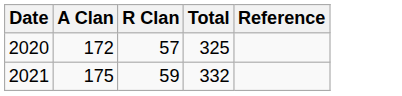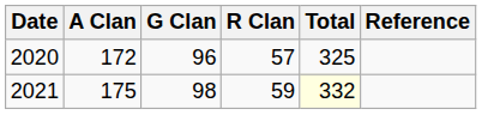 <table class="wikitable" style="text-align: right">
 <tr>
 <th scope="col">Date</th>
 <th scope="col">A Clan</th>
+<th scope="col">G Clan</th>
 <th scope="col">R Clan</th>
 <th scope="col">Total</th>
 <th scope="col">Reference</th>
 </tr>
 <tr>
 <td style="text-align: left">2020</td>
 <td>172</td>
+<td>96</td>
 <td>57</td>
 <td>325</td>
 <td></td>
 </tr>
 <tr>
 <td style="text-align: left">2021</td>
 <td>175</td>
+<td>98</td>
 <td>59</td>
-<td>332</td>
+<td style="background: lightyellow;">332</td>
 <td></td>
 </tr>
 </table>
